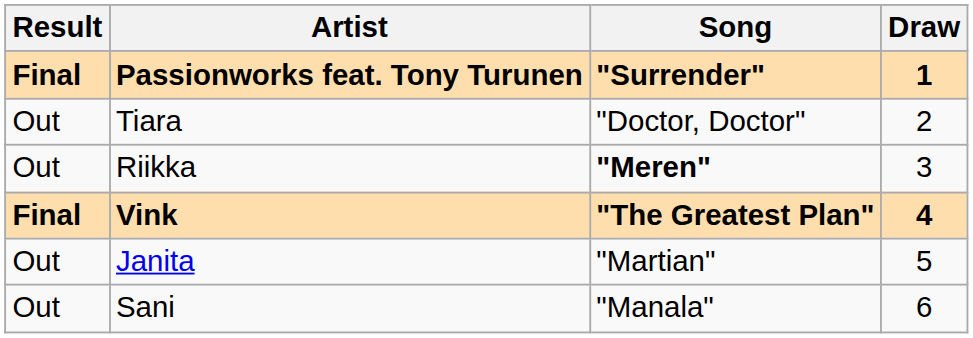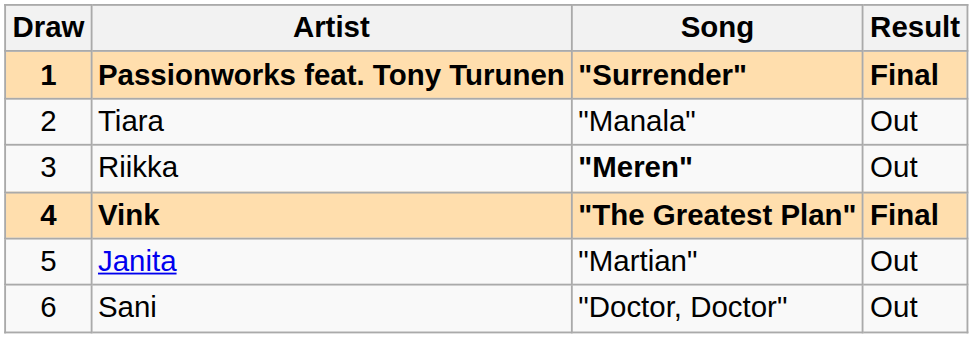 <table class="sortable wikitable" style="margin: 1em auto 1em auto; text-align:center">
 <tr>
-<th>Result</th>
+<th>Draw</th>
 <th>Artist</th>
 <th>Song</th>
-<th>Draw</th>
+<th>Result</th>
 </tr>
 <tr style="font-weight:bold; background:navajowhite;">
-<td align="left">Final</td>
+<td>1</td>
 <td align="left">Passionworks feat. Tony Turunen</td>
 <td align="left">"Surrender"</td>
-<td>1</td>
+<td align="left">Final</td>
 </tr>
 <tr>
+<td>2</td>
+<td align="left">Tiara</td>
+<td align="left">"Manala"</td>
 <td align="left">Out</td>
-<td align="left">Tiara</td>
-<td align="left">"Doctor, Doctor"</td>
-<td>2</td>
 </tr>
 <tr>
-<td align="left">Out</td>
+<td>3</td>
 <td align="left">Riikka</td>
 <td align="left"><strong>"Meren"</strong></td>
-<td>3</td>
+<td align="left">Out</td>
 </tr>
 <tr style="font-weight:bold; background:navajowhite;">
-<td align="left">Final</td>
+<td>4</td>
 <td align="left">Vink</td>
 <td align="left">"The Greatest Plan"</td>
-<td>4</td>
+<td align="left">Final</td>
 </tr>
 <tr>
-<td align="left">Out</td>
+<td>5</td>
 <td align="left"><a href='#'>Janita</a></td>
 <td align="left">"Martian"</td>
-<td>5</td>
+<td align="left">Out</td>
 </tr>
 <tr>
+<td>6</td>
+<td align="left">Sani</td>
+<td align="left">"Doctor, Doctor"</td>
 <td align="left">Out</td>
-<td align="left">Sani</td>
-<td align="left">"Manala"</td>
-<td>6</td>
 </tr>
 </table>
